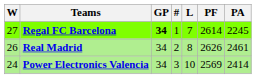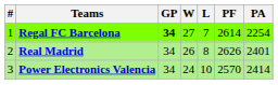 <table class="wikitable" style="text-align: center;">
 <tr>
-<th>W</th>
+<th>#</th>
 <th>Teams</th>
 <th>GP</th>
-<th>#</th>
+<th>W</th>
 <th>L</th>
 <th>PF</th>
 <th>PA</th>
 </tr>
 <tr bgcolor=7fff00>
-<td>27</td>
+<td>1</td>
 <td align="left"><strong><a href='#'>Regal FC Barcelona</a></strong></td>
 <td><strong>34</strong></td>
-<td>1</td>
+<td>27</td>
 <td>7</td>
 <td>2614</td>
-<td>2245</td>
+<td>2254</td>
 </tr>
 <tr bgcolor=B0EE90>
-<td>26</td>
+<td>2</td>
 <td align="left"><strong><a href='#'>Real Madrid</a></strong></td>
 <td>34</td>
-<td>2</td>
+<td>26</td>
 <td>8</td>
 <td>2626</td>
-<td>2461</td>
+<td>2401</td>
 </tr>
 <tr bgcolor=B0EE90>
-<td>24</td>
+<td>3</td>
 <td align="left"><strong><a href='#'>Power Electronics Valencia</a></strong></td>
 <td>34</td>
-<td>3</td>
+<td>24</td>
 <td>10</td>
-<td>2569</td>
+<td>2570</td>
 <td>2414</td>
 </tr>
 </table>
